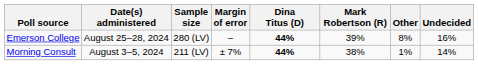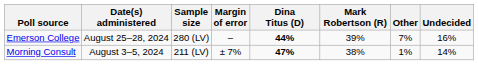 <table class="wikitable" style="font-size:90%;text-align:center;">
 <tr style="vertical-align:bottom">
 <th>Poll source</th>
 <th>Date(s)<br>administered</th>
 <th>Sample<br>size</th>
 <th>Margin<br>of error</th>
 <th style="width:100px;">Dina<br>Titus (D)</th>
 <th style="width:100px;">Mark<br>Robertson (R)</th>
 <th>Other</th>
 <th>Undecided</th>
 </tr>
 <tr>
 <td style="text-align:left;"><a href='#'>Emerson College</a></td>
 <td data-sort-value="2024-08-29">August 25–28, 2024</td>
 <td>280 (LV)</td>
 <td>–</td>
 <td><strong>44%</strong></td>
 <td>39%</td>
-<td>8%</td>
+<td>7%</td>
 <td>16%</td>
 </tr>
 <tr>
 <td style="text-align:left;"><a href='#'>Morning Consult</a></td>
 <td>August 3–5, 2024</td>
 <td>211 (LV)</td>
 <td>± 7%</td>
-<td><strong>44%</strong></td>
+<td><strong>47%</strong></td>
 <td>38%</td>
 <td>1%</td>
 <td>14%</td>
 </tr>
 </table>
